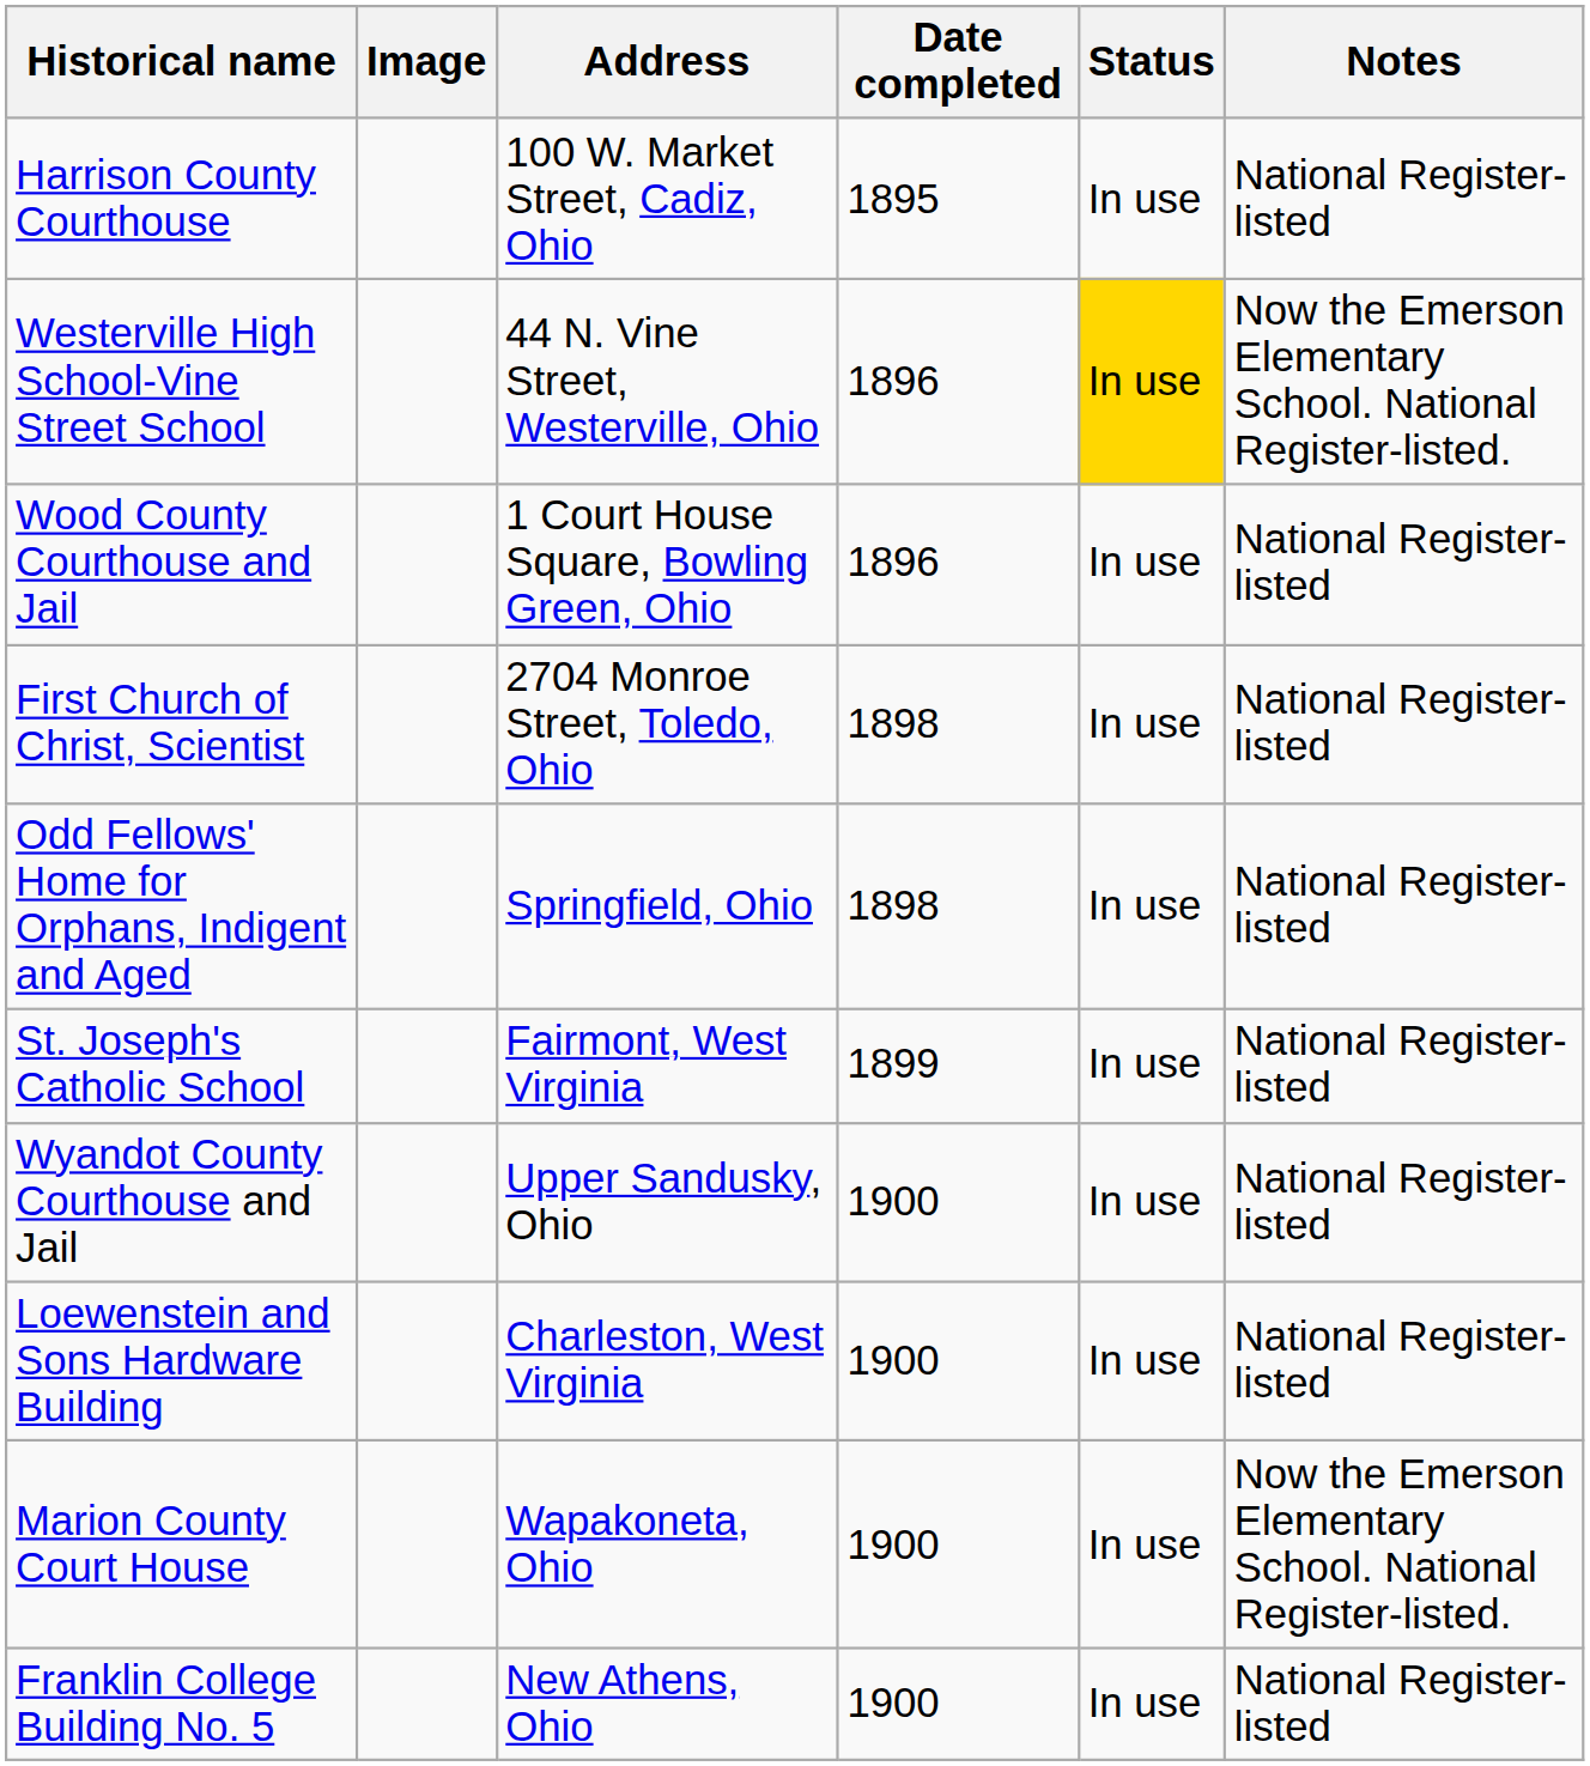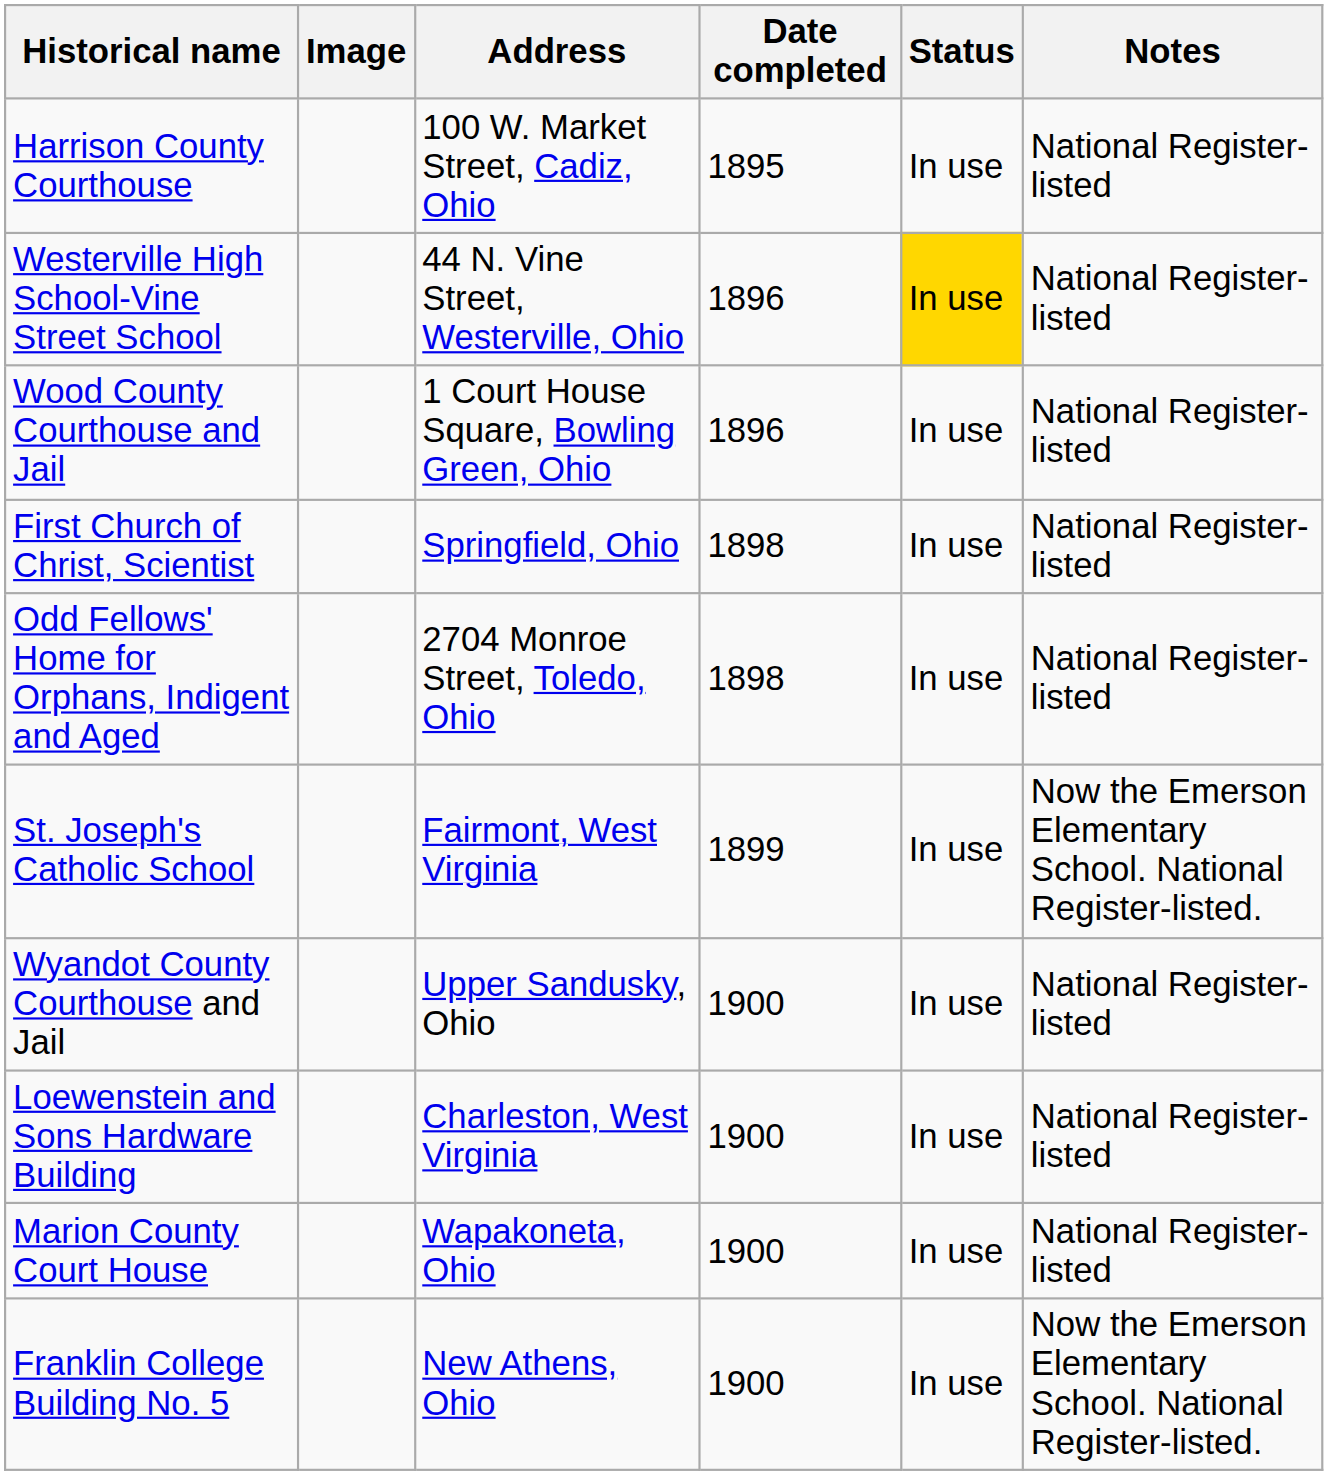 <table class="wikitable sortable">
 <tr>
 <th>Historical name</th>
 <th>Image</th>
 <th>Address</th>
 <th>Date completed</th>
 <th>Status</th>
 <th>Notes</th>
 </tr>
 <tr>
 <td><a href='#'>Harrison County Courthouse</a></td>
 <td></td>
 <td>100 W. Market Street, <a href='#'>Cadiz, Ohio</a></td>
 <td>1895</td>
 <td>In use</td>
 <td>National Register-listed</td>
 </tr>
 <tr>
 <td><a href='#'>Westerville High School-Vine Street School</a></td>
 <td></td>
 <td>44 N. Vine Street, <a href='#'>Westerville, Ohio</a></td>
 <td>1896</td>
 <td style="background: gold;">In use</td>
-<td>Now the Emerson Elementary School. National Register-listed.</td>
+<td>National Register-listed</td>
 </tr>
 <tr>
 <td><a href='#'>Wood County Courthouse and Jail</a></td>
 <td></td>
 <td>1 Court House Square, <a href='#'>Bowling Green, Ohio</a></td>
 <td>1896</td>
 <td>In use</td>
 <td>National Register-listed</td>
 </tr>
 <tr>
 <td><a href='#'>First Church of Christ, Scientist</a></td>
 <td></td>
-<td>2704 Monroe Street, <a href='#'>Toledo, Ohio</a></td>
+<td><a href='#'>Springfield, Ohio</a></td>
 <td>1898</td>
 <td>In use</td>
 <td>National Register-listed</td>
 </tr>
 <tr>
 <td><a href='#'>Odd Fellows' Home for Orphans, Indigent and Aged</a></td>
 <td></td>
-<td><a href='#'>Springfield, Ohio</a></td>
+<td>2704 Monroe Street, <a href='#'>Toledo, Ohio</a></td>
 <td>1898</td>
 <td>In use</td>
 <td>National Register-listed</td>
 </tr>
 <tr>
 <td><a href='#'>St. Joseph's Catholic School</a></td>
 <td></td>
 <td><a href='#'>Fairmont, West Virginia</a></td>
 <td>1899</td>
 <td>In use</td>
-<td>National Register-listed</td>
+<td>Now the Emerson Elementary School. National Register-listed.</td>
 </tr>
 <tr>
 <td><a href='#'>Wyandot County Courthouse</a> and Jail</td>
 <td></td>
 <td><a href='#'>Upper Sandusky</a>, Ohio</td>
 <td>1900</td>
 <td>In use</td>
 <td>National Register-listed</td>
 </tr>
 <tr>
 <td><a href='#'>Loewenstein and Sons Hardware Building</a></td>
 <td></td>
 <td><a href='#'>Charleston, West Virginia</a></td>
 <td>1900</td>
 <td>In use</td>
 <td>National Register-listed</td>
 </tr>
 <tr>
 <td><a href='#'>Marion County Court House</a></td>
 <td></td>
 <td><a href='#'>Wapakoneta, Ohio</a></td>
 <td>1900</td>
 <td>In use</td>
-<td>Now the Emerson Elementary School. National Register-listed.</td>
+<td>National Register-listed</td>
 </tr>
 <tr>
 <td><a href='#'>Franklin College Building No. 5</a></td>
 <td></td>
 <td><a href='#'>New Athens, Ohio</a></td>
 <td>1900</td>
 <td>In use</td>
-<td>National Register-listed</td>
+<td>Now the Emerson Elementary School. National Register-listed.</td>
 </tr>
 </table>
